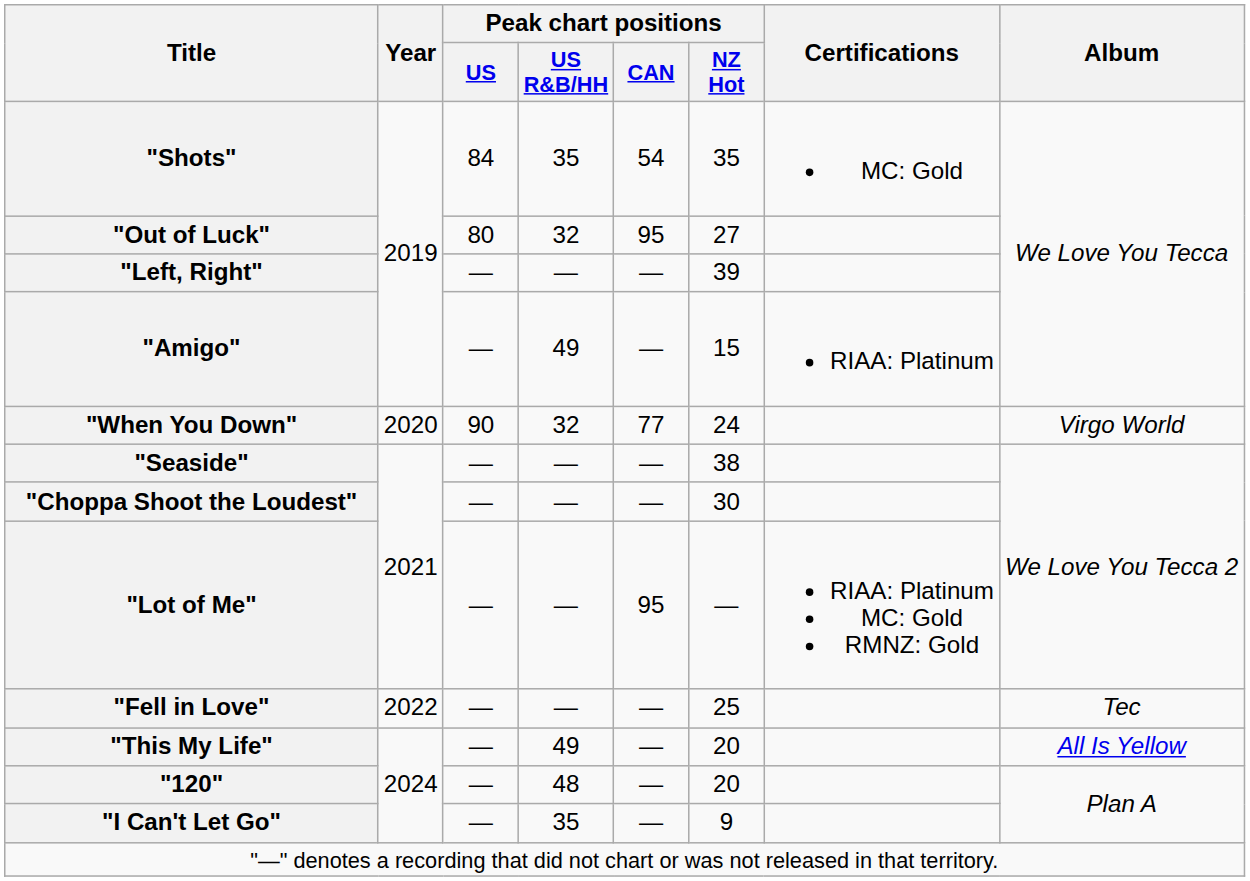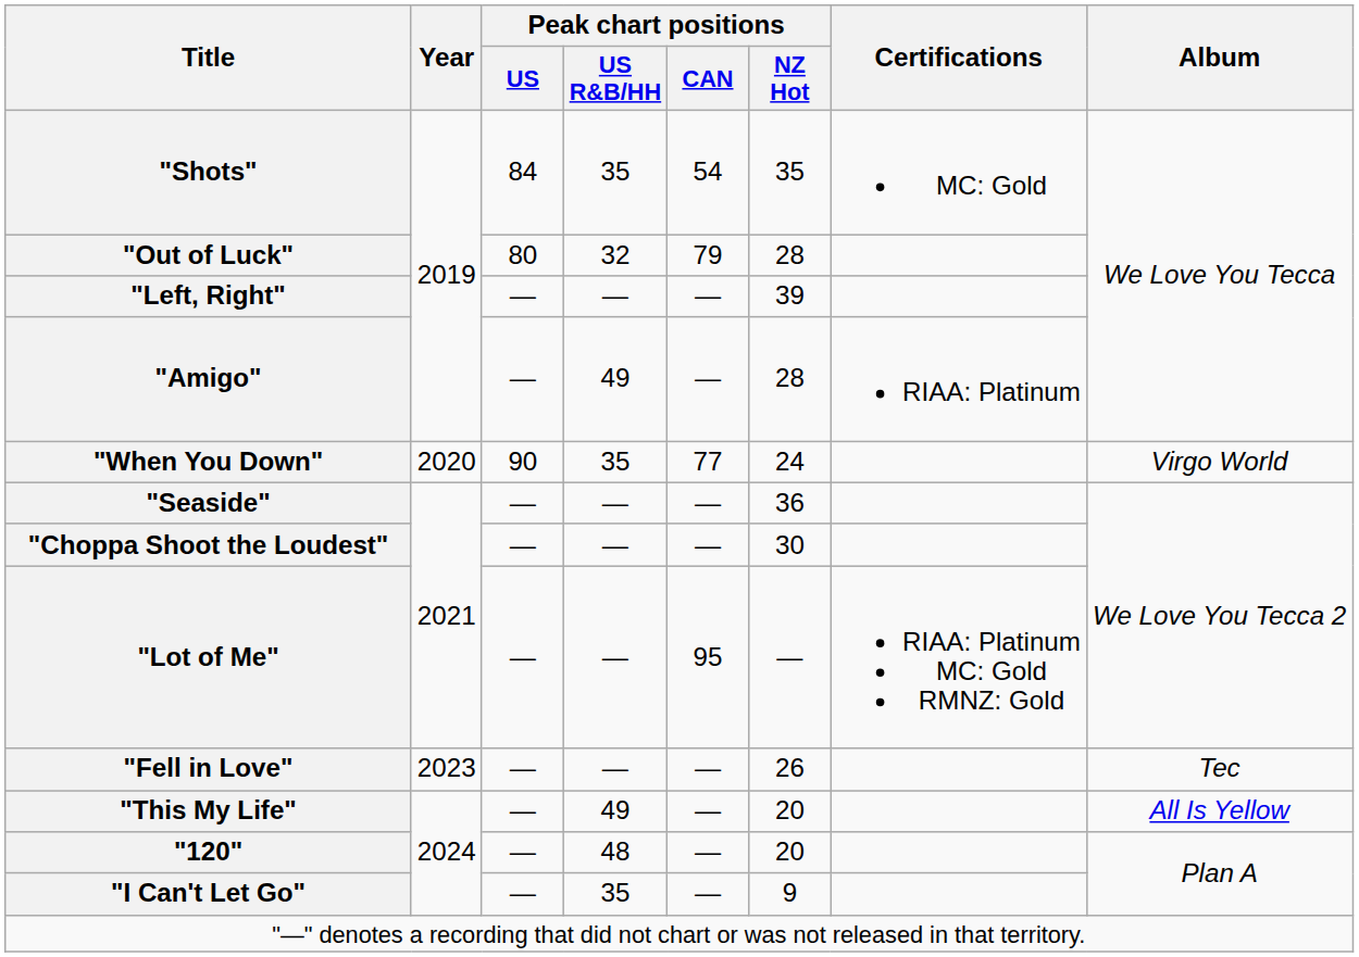 <table class="wikitable plainrowheaders" style="text-align:center">
 <tr>
 <th scope="col" rowspan="2" style="width:15em;">Title</th>
 <th scope="col" rowspan="2">Year</th>
 <th scope="col" colspan="4">Peak chart positions</th>
 <th scope="col" rowspan="2">Certifications</th>
 <th scope="col" rowspan="2">Album</th>
 </tr>
 <tr>
 <th scope="col" style="width:3em;font-size:90%;"><a href='#'>US</a><br></th>
 <th scope="col" style="width:3em;font-size:90%;"><a href='#'>US<br>R&B/HH</a><br></th>
 <th scope="col" style="width:3em;font-size:90%;"><a href='#'>CAN</a><br></th>
 <th scope="col" style="width:3em;font-size:90%;"><a href='#'>NZ<br>Hot</a><br></th>
 </tr>
 <tr>
 <th scope="row">"Shots"</th>
 <td rowspan="4">2019</td>
 <td>84</td>
 <td>35</td>
 <td>54</td>
 <td>35</td>
 <td><br><ul><li>MC: Gold</li></ul></td>
 <td rowspan="4"><em>We Love You Tecca</em></td>
 </tr>
 <tr>
 <th scope="row">"Out of Luck"</th>
 <td>80</td>
 <td>32</td>
-<td>95</td>
-<td>27</td>
+<td>79</td>
+<td>28</td>
 <td></td>
 </tr>
 <tr>
 <th scope="row">"Left, Right"</th>
 <td>—</td>
 <td>—</td>
 <td>—</td>
 <td>39</td>
 <td></td>
 </tr>
 <tr>
 <th scope="row">"Amigo"</th>
 <td>—</td>
 <td>49</td>
 <td>—</td>
-<td>15</td>
+<td>28</td>
 <td><br><ul><li>RIAA: Platinum</li></ul></td>
 </tr>
 <tr>
 <th scope="row">"When You Down"<br></th>
 <td>2020</td>
 <td>90</td>
-<td>32</td>
+<td>35</td>
 <td>77</td>
 <td>24</td>
 <td></td>
 <td><em>Virgo World</em></td>
 </tr>
 <tr>
 <th scope="row">"Seaside"<br></th>
 <td rowspan="3">2021</td>
 <td>—</td>
 <td>—</td>
 <td>—</td>
-<td>38</td>
+<td>36</td>
 <td></td>
 <td rowspan="3"><em>We Love You Tecca 2</em></td>
 </tr>
 <tr>
 <th scope="row">"Choppa Shoot the Loudest"<br></th>
 <td>—</td>
 <td>—</td>
 <td>—</td>
 <td>30</td>
 <td></td>
 </tr>
 <tr>
 <th scope="row">"Lot of Me"</th>
 <td>—</td>
 <td>—</td>
 <td>95</td>
 <td>—</td>
 <td><br><ul><li>RIAA: Platinum</li><li>MC: Gold</li><li>RMNZ: Gold</li></ul></td>
 </tr>
 <tr>
 <th scope="row">"Fell in Love"<br></th>
-<td>2022</td>
+<td>2023</td>
 <td>—</td>
 <td>—</td>
 <td>—</td>
-<td>25</td>
+<td>26</td>
 <td></td>
 <td><em>Tec</em></td>
 </tr>
 <tr>
 <th scope="row">"This My Life"<br></th>
 <td rowspan="3">2024</td>
 <td>—</td>
 <td>49</td>
 <td>—</td>
 <td>20</td>
 <td></td>
 <td><em><a href='#'>All Is Yellow</a></em></td>
 </tr>
 <tr>
 <th scope="row">"120"</th>
 <td>—</td>
 <td>48</td>
 <td>—</td>
 <td>20</td>
 <td></td>
 <td rowspan="2"><em>Plan A</em></td>
 </tr>
 <tr>
 <th scope="row">"I Can't Let Go"<br></th>
 <td>—</td>
 <td>35</td>
 <td>—</td>
 <td>9</td>
 <td></td>
 </tr>
 <tr>
 <td colspan="8" style="font-size:90%">"—" denotes a recording that did not chart or was not released in that territory.</td>
 </tr>
 </table>
